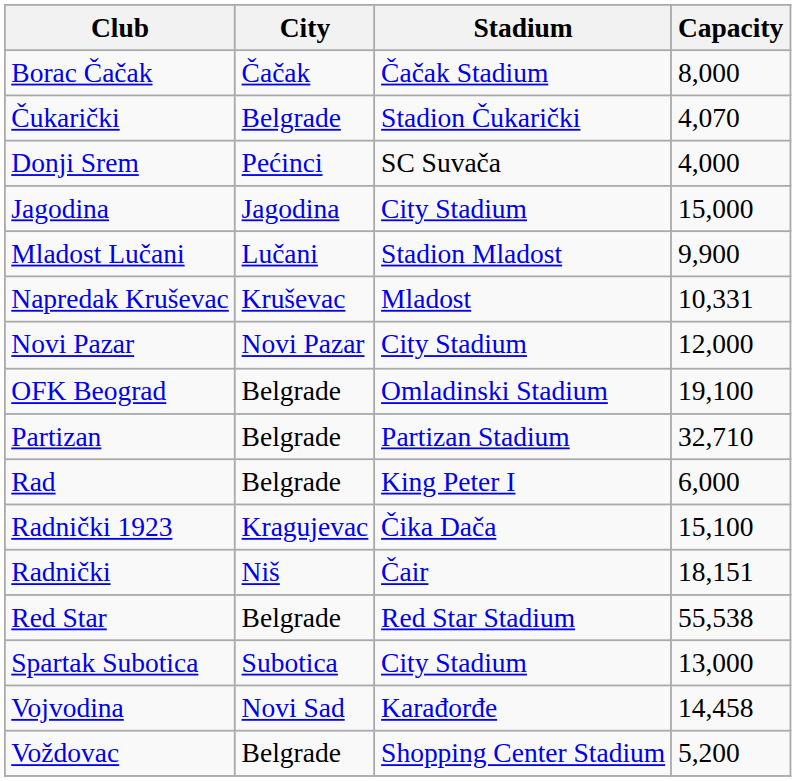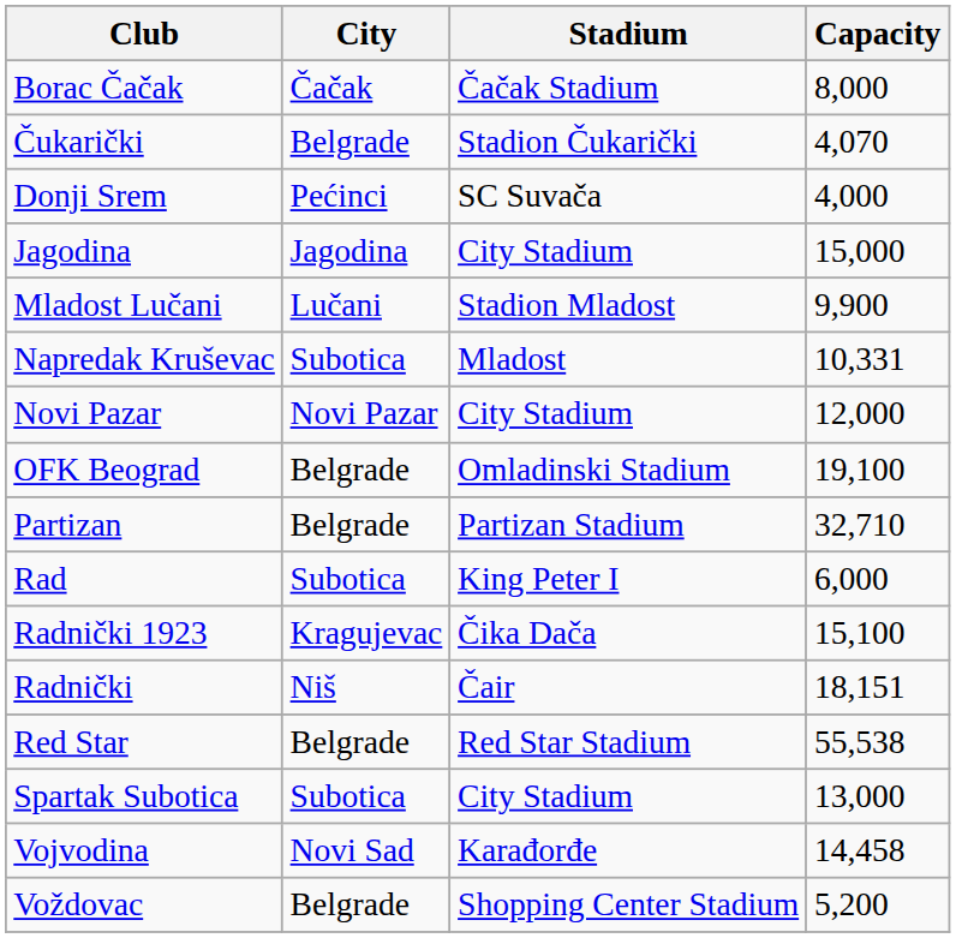 <table class="wikitable sortable" style="font-size:95%">
 <tr>
 <th>Club</th>
 <th>City</th>
 <th>Stadium</th>
 <th>Capacity</th>
 </tr>
 <tr>
 <td><a href='#'>Borac Čačak</a></td>
 <td><a href='#'>Čačak</a></td>
 <td><a href='#'>Čačak Stadium</a></td>
 <td>8,000</td>
 </tr>
 <tr>
 <td><a href='#'>Čukarički</a></td>
 <td><a href='#'>Belgrade</a></td>
 <td><a href='#'>Stadion Čukarički</a></td>
 <td>4,070</td>
 </tr>
 <tr>
 <td><a href='#'>Donji Srem</a></td>
 <td><a href='#'>Pećinci</a></td>
 <td>SC Suvača</td>
 <td>4,000</td>
 </tr>
 <tr>
 <td><a href='#'>Jagodina</a></td>
 <td><a href='#'>Jagodina</a></td>
 <td><a href='#'>City Stadium</a></td>
 <td>15,000</td>
 </tr>
 <tr>
 <td><a href='#'>Mladost Lučani</a></td>
 <td><a href='#'>Lučani</a></td>
 <td><a href='#'>Stadion Mladost</a></td>
 <td>9,900</td>
 </tr>
 <tr>
 <td><a href='#'>Napredak Kruševac</a></td>
-<td><a href='#'>Kruševac</a></td>
+<td><a href='#'>Subotica</a></td>
 <td><a href='#'>Mladost</a></td>
 <td>10,331</td>
 </tr>
 <tr>
 <td><a href='#'>Novi Pazar</a></td>
 <td><a href='#'>Novi Pazar</a></td>
 <td><a href='#'>City Stadium</a></td>
 <td>12,000</td>
 </tr>
 <tr>
 <td><a href='#'>OFK Beograd</a></td>
 <td>Belgrade</td>
 <td><a href='#'>Omladinski Stadium</a></td>
 <td>19,100</td>
 </tr>
 <tr>
 <td><a href='#'>Partizan</a></td>
 <td>Belgrade</td>
 <td><a href='#'>Partizan Stadium</a></td>
 <td>32,710</td>
 </tr>
 <tr>
 <td><a href='#'>Rad</a></td>
-<td>Belgrade</td>
+<td><a href='#'>Subotica</a></td>
 <td><a href='#'>King Peter I</a></td>
 <td>6,000</td>
 </tr>
 <tr>
 <td><a href='#'>Radnički 1923</a></td>
 <td><a href='#'>Kragujevac</a></td>
 <td><a href='#'>Čika Dača</a></td>
 <td>15,100</td>
 </tr>
 <tr>
 <td><a href='#'>Radnički</a></td>
 <td><a href='#'>Niš</a></td>
 <td><a href='#'>Čair</a></td>
 <td>18,151</td>
 </tr>
 <tr>
 <td><a href='#'>Red Star</a></td>
 <td>Belgrade</td>
 <td><a href='#'>Red Star Stadium</a></td>
 <td>55,538</td>
 </tr>
 <tr>
 <td><a href='#'>Spartak Subotica</a></td>
 <td><a href='#'>Subotica</a></td>
 <td><a href='#'>City Stadium</a></td>
 <td>13,000</td>
 </tr>
 <tr>
 <td><a href='#'>Vojvodina</a></td>
 <td><a href='#'>Novi Sad</a></td>
 <td><a href='#'>Karađorđe</a></td>
 <td>14,458</td>
 </tr>
 <tr>
 <td><a href='#'>Voždovac</a></td>
 <td>Belgrade</td>
 <td><a href='#'>Shopping Center Stadium</a></td>
 <td>5,200</td>
 </tr>
 </table>
